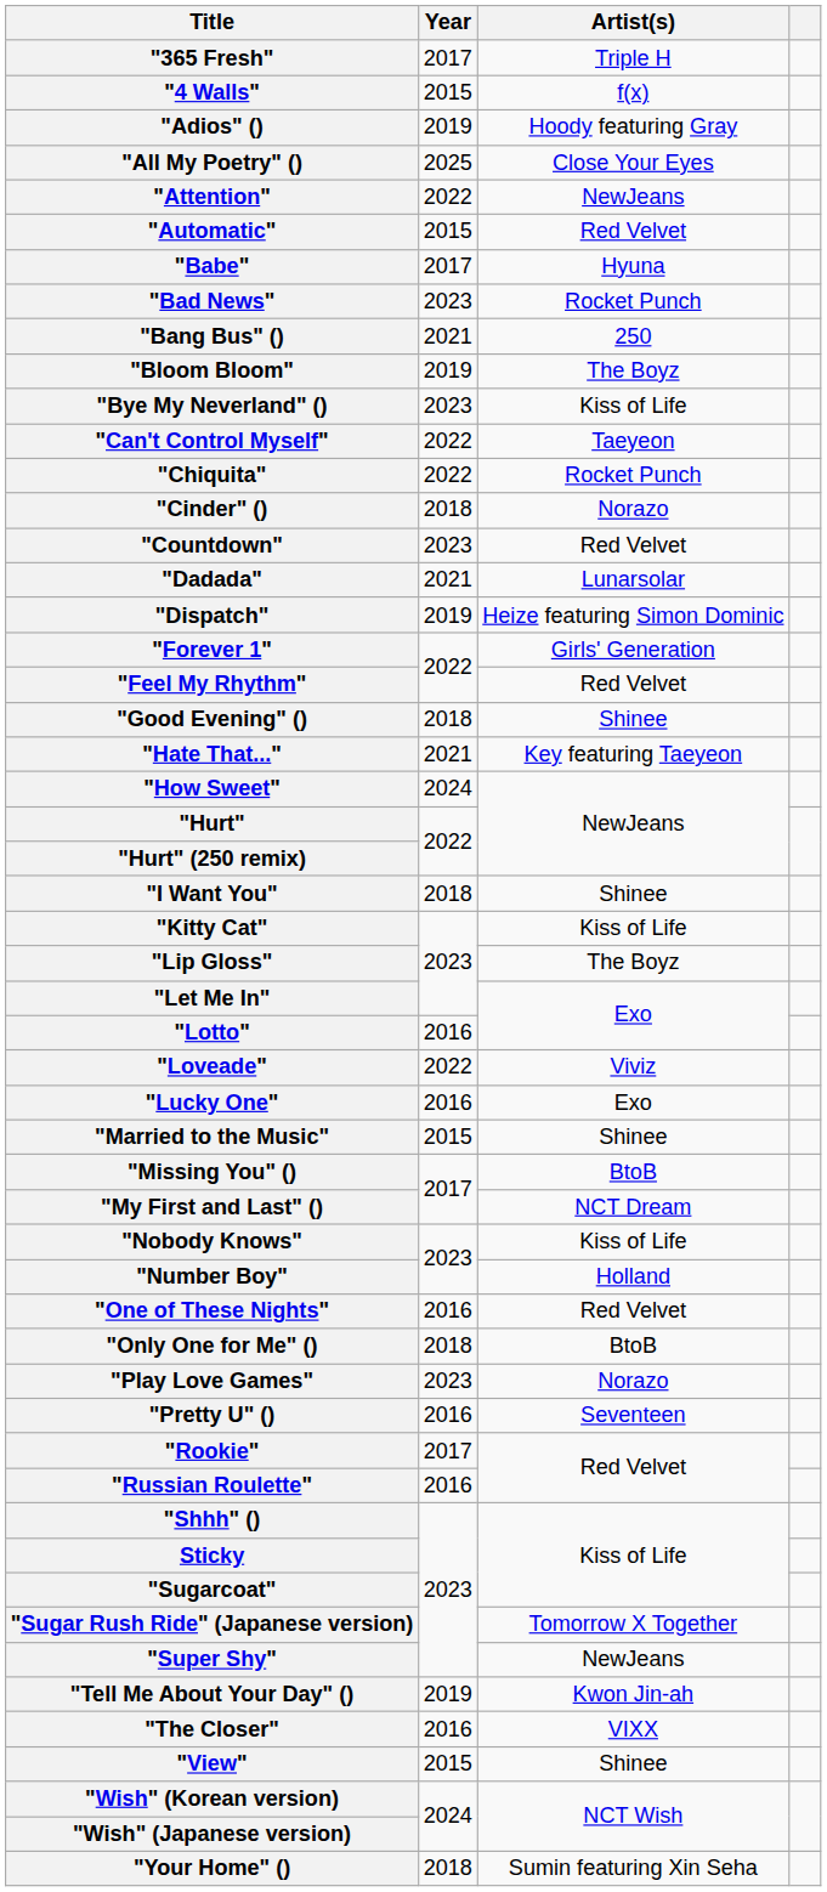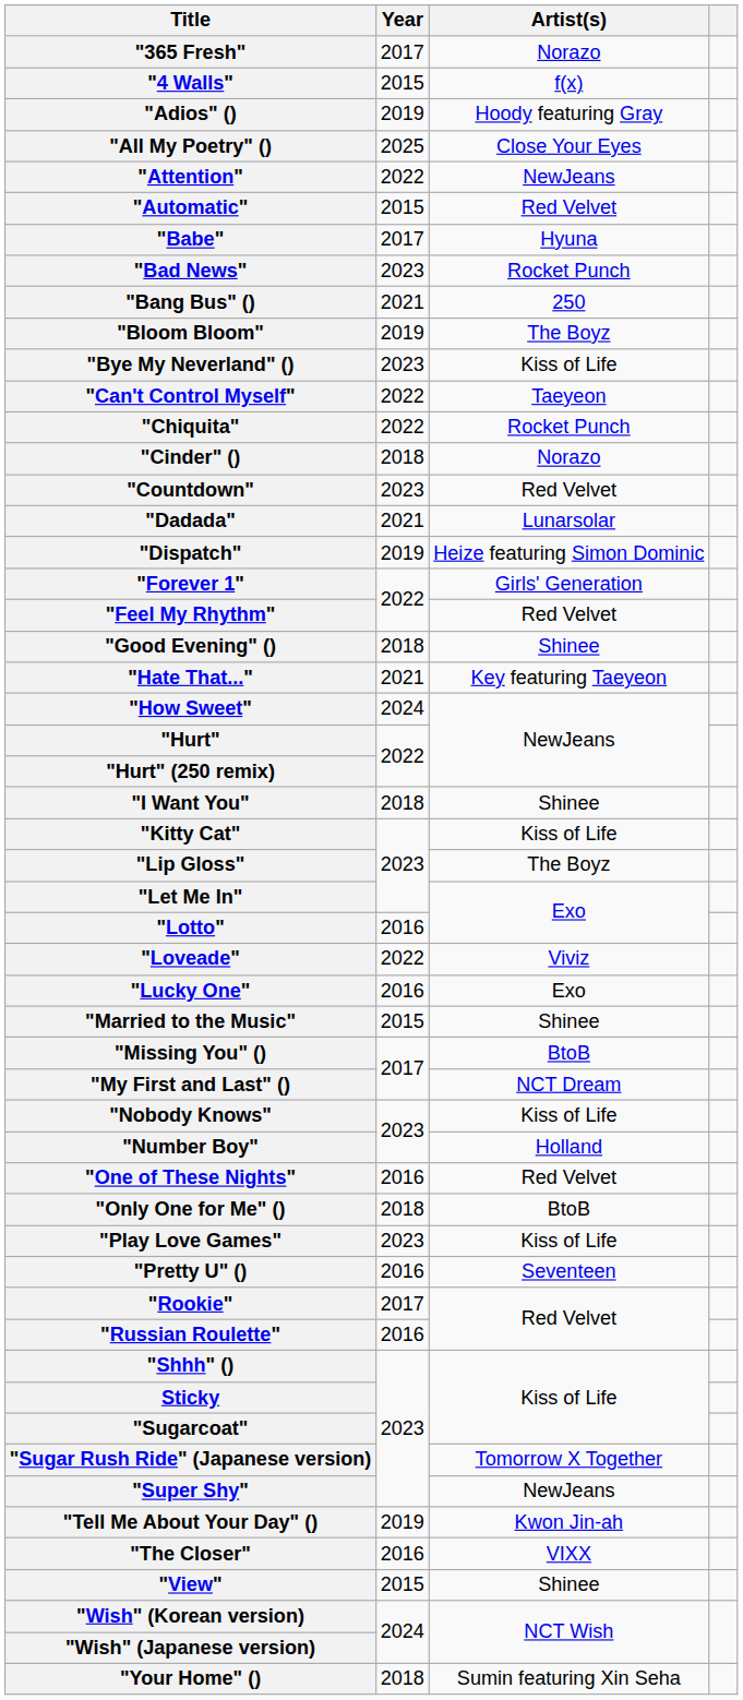 <table class="wikitable sortable plainrowheaders" style="text-align:center;">
 <tr>
 <th scope="col">Title</th>
 <th scope="col">Year</th>
 <th scope="col">Artist(s)</th>
 <th scope="col" style="width:1em;"></th>
 </tr>
 <tr>
 <th scope="row">"365 Fresh"</th>
 <td>2017</td>
-<td><a href='#'>Triple H</a></td>
+<td><a href='#'>Norazo</a></td>
 <td></td>
 </tr>
 <tr>
 <th scope="row">"<a href='#'>4 Walls</a>"</th>
 <td>2015</td>
 <td><a href='#'>f(x)</a></td>
 <td></td>
 </tr>
 <tr>
 <th scope="row">"Adios" ()</th>
 <td>2019</td>
 <td><a href='#'>Hoody</a> featuring <a href='#'>Gray</a></td>
 <td></td>
 </tr>
 <tr>
 <th scope="row">"All My Poetry" ()</th>
 <td>2025</td>
 <td><a href='#'>Close Your Eyes</a></td>
 <td></td>
 </tr>
 <tr>
 <th scope="row">"<a href='#'>Attention</a>"</th>
 <td>2022</td>
 <td><a href='#'>NewJeans</a></td>
 <td></td>
 </tr>
 <tr>
 <th scope="row">"<a href='#'>Automatic</a>"</th>
 <td>2015</td>
 <td><a href='#'>Red Velvet</a></td>
 <td></td>
 </tr>
 <tr>
 <th scope="row">"<a href='#'>Babe</a>"</th>
 <td>2017</td>
 <td><a href='#'>Hyuna</a></td>
 <td></td>
 </tr>
 <tr>
 <th scope="row">"<a href='#'>Bad News</a>"</th>
 <td>2023</td>
 <td><a href='#'>Rocket Punch</a></td>
 <td></td>
 </tr>
 <tr>
 <th scope="row">"Bang Bus" ()</th>
 <td>2021</td>
 <td><a href='#'>250</a></td>
 <td></td>
 </tr>
 <tr>
 <th scope="row">"Bloom Bloom"</th>
 <td>2019</td>
 <td><a href='#'>The Boyz</a></td>
 <td></td>
 </tr>
 <tr>
 <th scope="row">"Bye My Neverland" ()</th>
 <td>2023</td>
 <td>Kiss of Life</td>
 <td></td>
 </tr>
 <tr>
 <th scope="row">"<a href='#'>Can't Control Myself</a>"</th>
 <td>2022</td>
 <td><a href='#'>Taeyeon</a></td>
 <td></td>
 </tr>
 <tr>
 <th scope="row">"Chiquita"</th>
 <td>2022</td>
 <td><a href='#'>Rocket Punch</a></td>
 <td></td>
 </tr>
 <tr>
 <th scope="row">"Cinder" ()</th>
 <td>2018</td>
 <td><a href='#'>Norazo</a></td>
 <td></td>
 </tr>
 <tr>
 <th scope="row">"Countdown"</th>
 <td>2023</td>
 <td>Red Velvet</td>
 <td></td>
 </tr>
 <tr>
 <th scope="row">"Dadada"</th>
 <td>2021</td>
 <td><a href='#'>Lunarsolar</a></td>
 <td></td>
 </tr>
 <tr>
 <th scope="row">"Dispatch"</th>
 <td>2019</td>
 <td><a href='#'>Heize</a> featuring <a href='#'>Simon Dominic</a></td>
 <td></td>
 </tr>
 <tr>
 <th scope="row">"<a href='#'>Forever 1</a>"</th>
 <td rowspan="2">2022</td>
 <td><a href='#'>Girls' Generation</a></td>
 <td></td>
 </tr>
 <tr>
 <th scope="row">"<a href='#'>Feel My Rhythm</a>"</th>
 <td>Red Velvet</td>
 <td></td>
 </tr>
 <tr>
 <th scope="row">"Good Evening" ()</th>
 <td>2018</td>
 <td><a href='#'>Shinee</a></td>
 <td></td>
 </tr>
 <tr>
 <th scope="row">"<a href='#'>Hate That...</a>"</th>
 <td>2021</td>
 <td><a href='#'>Key</a> featuring <a href='#'>Taeyeon</a></td>
 <td></td>
 </tr>
 <tr>
 <th scope="row">"<a href='#'>How Sweet</a>"</th>
 <td>2024</td>
 <td rowspan="3">NewJeans</td>
 <td></td>
 </tr>
 <tr>
 <th scope="row">"Hurt"</th>
 <td rowspan="2">2022</td>
 <td rowspan="2"></td>
 </tr>
 <tr>
 <th scope="row">"Hurt" (250 remix)</th>
 </tr>
 <tr>
 <th scope="row">"I Want You"</th>
 <td>2018</td>
 <td>Shinee</td>
 <td></td>
 </tr>
 <tr>
 <th scope="row">"Kitty Cat"</th>
 <td rowspan="3">2023</td>
 <td>Kiss of Life</td>
 <td></td>
 </tr>
 <tr>
 <th scope="row">"Lip Gloss"</th>
 <td>The Boyz</td>
 <td></td>
 </tr>
 <tr>
 <th scope="row">"Let Me In"</th>
 <td rowspan="2"><a href='#'>Exo</a></td>
 <td></td>
 </tr>
 <tr>
 <th scope="row">"<a href='#'>Lotto</a>"</th>
 <td>2016</td>
 <td></td>
 </tr>
 <tr>
 <th scope="row">"<a href='#'>Loveade</a>"</th>
 <td>2022</td>
 <td><a href='#'>Viviz</a></td>
 <td></td>
 </tr>
 <tr>
 <th scope="row">"<a href='#'>Lucky One</a>"</th>
 <td>2016</td>
 <td>Exo</td>
 <td></td>
 </tr>
 <tr>
 <th scope="row">"Married to the Music"</th>
 <td>2015</td>
 <td>Shinee</td>
 <td></td>
 </tr>
 <tr>
 <th scope="row">"Missing You" ()</th>
 <td rowspan="2">2017</td>
 <td><a href='#'>BtoB</a></td>
 <td></td>
 </tr>
 <tr>
 <th scope="row">"My First and Last" ()</th>
 <td><a href='#'>NCT Dream</a></td>
 <td></td>
 </tr>
 <tr>
 <th scope="row">"Nobody Knows"</th>
 <td rowspan="2">2023</td>
 <td>Kiss of Life</td>
 <td></td>
 </tr>
 <tr>
 <th scope="row">"Number Boy"</th>
 <td><a href='#'>Holland</a></td>
 <td></td>
 </tr>
 <tr>
 <th scope="row">"<a href='#'>One of These Nights</a>"</th>
 <td>2016</td>
 <td>Red Velvet</td>
 <td></td>
 </tr>
 <tr>
 <th scope="row">"Only One for Me" ()</th>
 <td>2018</td>
 <td>BtoB</td>
 <td></td>
 </tr>
 <tr>
 <th scope="row">"Play Love Games"</th>
 <td>2023</td>
-<td><a href='#'>Norazo</a></td>
+<td>Kiss of Life</td>
 <td></td>
 </tr>
 <tr>
 <th scope="row">"Pretty U" ()</th>
 <td>2016</td>
 <td><a href='#'>Seventeen</a></td>
 <td></td>
 </tr>
 <tr>
 <th scope="row">"<a href='#'>Rookie</a>"</th>
 <td>2017</td>
 <td rowspan="2">Red Velvet</td>
 <td></td>
 </tr>
 <tr>
 <th scope="row">"<a href='#'>Russian Roulette</a>"</th>
 <td>2016</td>
 <td></td>
 </tr>
 <tr>
 <th scope="row">"<a href='#'>Shhh</a>" ()</th>
 <td rowspan="5">2023</td>
 <td rowspan="3">Kiss of Life</td>
 <td></td>
 </tr>
 <tr>
 <th scope="row"><a href='#'>Sticky</a></th>
 <td></td>
 </tr>
 <tr>
 <th scope="row">"Sugarcoat"</th>
 <td></td>
 </tr>
 <tr>
 <th scope="row">"<a href='#'>Sugar Rush Ride</a>" (Japanese version)</th>
 <td><a href='#'>Tomorrow X Together</a></td>
 <td></td>
 </tr>
 <tr>
 <th scope="row">"<a href='#'>Super Shy</a>"</th>
 <td>NewJeans</td>
 <td></td>
 </tr>
 <tr>
 <th scope="row">"Tell Me About Your Day" ()</th>
 <td>2019</td>
 <td><a href='#'>Kwon Jin-ah</a></td>
 <td></td>
 </tr>
 <tr>
 <th scope="row">"The Closer"</th>
 <td>2016</td>
 <td><a href='#'>VIXX</a></td>
 <td></td>
 </tr>
 <tr>
 <th scope="row">"<a href='#'>View</a>"</th>
 <td>2015</td>
 <td>Shinee</td>
 <td></td>
 </tr>
 <tr>
 <th scope="row">"<a href='#'>Wish</a>" (Korean version)</th>
 <td rowspan="2">2024</td>
 <td rowspan="2"><a href='#'>NCT Wish</a></td>
 <td rowspan="2"></td>
 </tr>
 <tr>
 <th scope="row">"Wish" (Japanese version)</th>
 </tr>
 <tr>
 <th scope="row">"Your Home" ()</th>
 <td>2018</td>
 <td>Sumin featuring Xin Seha</td>
 <td></td>
 </tr>
 </table>
